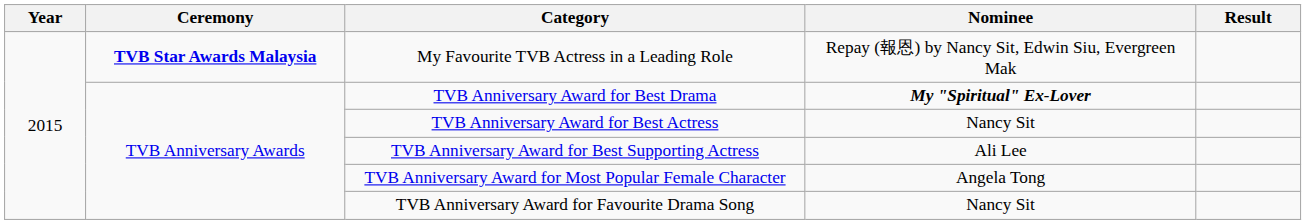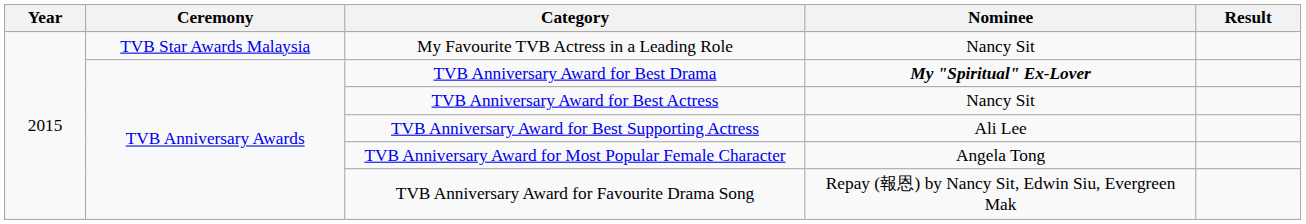 <table class="wikitable" style="width:95%;">
 <tr>
 <th style="width:45px;">Year</th>
 <th style="width:160px;">Ceremony</th>
 <th style="width:290px;">Category</th>
 <th style="width:245px;">Nominee</th>
 <th style="width:60px;">Result</th>
 </tr>
 <tr>
 <td align="center" rowspan=6>2015</td>
-<td align="center"><strong><a href='#'>TVB Star Awards Malaysia</a></strong></td>
+<td align="center"><a href='#'>TVB Star Awards Malaysia</a></td>
 <td align="center">My Favourite TVB Actress in a Leading Role</td>
-<td align="center">Repay (報恩) by Nancy Sit, Edwin Siu, Evergreen Mak</td>
+<td align="center">Nancy Sit</td>
 <td></td>
 </tr>
 <tr>
 <td align="center" rowspan=5><a href='#'>TVB Anniversary Awards</a></td>
 <td align="center"><a href='#'>TVB Anniversary Award for Best Drama</a></td>
 <td align="center"><strong><em>My "Spiritual" Ex-Lover</em></strong></td>
 <td></td>
 </tr>
 <tr>
 <td align="center"><a href='#'>TVB Anniversary Award for Best Actress</a></td>
 <td align="center">Nancy Sit</td>
 <td></td>
 </tr>
 <tr>
 <td align="center"><a href='#'>TVB Anniversary Award for Best Supporting Actress</a></td>
 <td align="center">Ali Lee</td>
 <td></td>
 </tr>
 <tr>
 <td align="center"><a href='#'>TVB Anniversary Award for Most Popular Female Character</a></td>
 <td align="center">Angela Tong</td>
 <td></td>
 </tr>
 <tr>
 <td align="center">TVB Anniversary Award for Favourite Drama Song</td>
-<td align="center">Nancy Sit</td>
+<td align="center">Repay (報恩) by Nancy Sit, Edwin Siu, Evergreen Mak</td>
 <td></td>
 </tr>
 </table>
